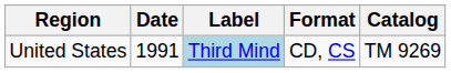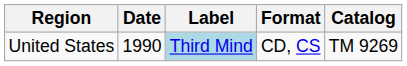 <table class="wikitable">
 <tr>
 <th>Region</th>
 <th>Date</th>
 <th>Label</th>
 <th>Format</th>
 <th>Catalog</th>
 </tr>
 <tr>
 <td>United States</td>
-<td>1991</td>
+<td>1990</td>
 <td style="background: lightblue;"><a href='#'>Third Mind</a></td>
 <td>CD, <a href='#'>CS</a></td>
 <td>TM 9269</td>
 </tr>
 </table>
